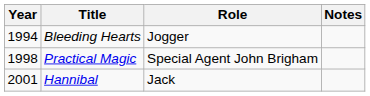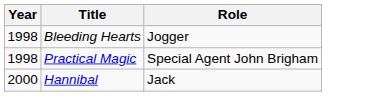 <table class="wikitable">
 <tr>
 <th>Year</th>
 <th>Title</th>
 <th>Role</th>
-<th>Notes</th>
 </tr>
 <tr>
-<td>1994</td>
+<td>1998</td>
 <td><em>Bleeding Hearts</em></td>
 <td>Jogger</td>
-<td></td>
 </tr>
 <tr>
 <td>1998</td>
 <td><em><a href='#'>Practical Magic</a></em></td>
 <td>Special Agent John Brigham</td>
-<td></td>
 </tr>
 <tr>
-<td>2001</td>
+<td>2000</td>
 <td><em><a href='#'>Hannibal</a></em></td>
 <td>Jack</td>
-<td></td>
 </tr>
 </table>
